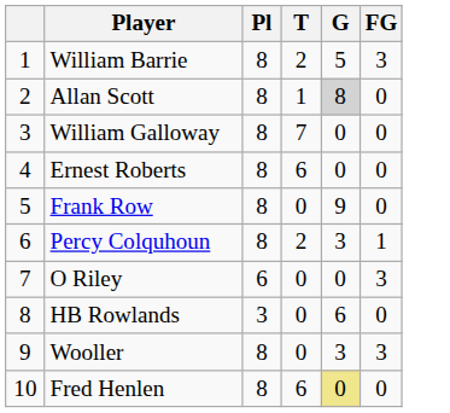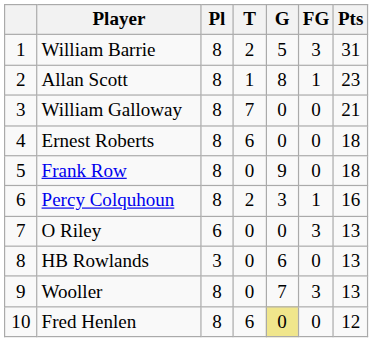 <table class="wikitable" style="text-align:center;">
 <tr>
 <th width="20" abbr="Position"></th>
 <th width="130">Player</th>
 <th width="20">Pl</th>
 <th width="20">T</th>
 <th width="20">G</th>
 <th width="20">FG</th>
+<th width="20">Pts</th>
 </tr>
 <tr>
 <td>1</td>
 <td style="text-align:left;"> William Barrie</td>
 <td>8</td>
 <td>2</td>
 <td>5</td>
 <td>3</td>
+<td>31</td>
 </tr>
 <tr>
 <td>2</td>
 <td style="text-align:left;"> Allan Scott</td>
 <td>8</td>
 <td>1</td>
-<td style="background: lightgrey;">8</td>
-<td>0</td>
+<td>8</td>
+<td>1</td>
+<td>23</td>
 </tr>
 <tr>
 <td>3</td>
 <td style="text-align:left;"> William Galloway</td>
 <td>8</td>
 <td>7</td>
 <td>0</td>
 <td>0</td>
+<td>21</td>
 </tr>
 <tr>
 <td>4</td>
 <td style="text-align:left;"> Ernest Roberts</td>
 <td>8</td>
 <td>6</td>
 <td>0</td>
 <td>0</td>
+<td>18</td>
 </tr>
 <tr>
 <td>5</td>
 <td style="text-align:left;"> <a href='#'>Frank Row</a></td>
 <td>8</td>
 <td>0</td>
 <td>9</td>
 <td>0</td>
+<td>18</td>
 </tr>
 <tr>
 <td>6</td>
 <td style="text-align:left;"> <a href='#'>Percy Colquhoun</a></td>
 <td>8</td>
 <td>2</td>
 <td>3</td>
 <td>1</td>
+<td>16</td>
 </tr>
 <tr>
 <td>7</td>
 <td style="text-align:left;"> O Riley</td>
 <td>6</td>
 <td>0</td>
 <td>0</td>
 <td>3</td>
+<td>13</td>
 </tr>
 <tr>
 <td>8</td>
 <td style="text-align:left;"> HB Rowlands</td>
 <td>3</td>
 <td>0</td>
 <td>6</td>
 <td>0</td>
+<td>13</td>
 </tr>
 <tr>
 <td>9</td>
 <td style="text-align:left;">Wooller</td>
 <td>8</td>
 <td>0</td>
+<td>7</td>
 <td>3</td>
-<td>3</td>
+<td>13</td>
 </tr>
 <tr>
 <td>10</td>
 <td style="text-align:left;"> Fred Henlen</td>
 <td>8</td>
 <td>6</td>
 <td style="background: khaki;">0</td>
 <td>0</td>
+<td>12</td>
 </tr>
 </table>
